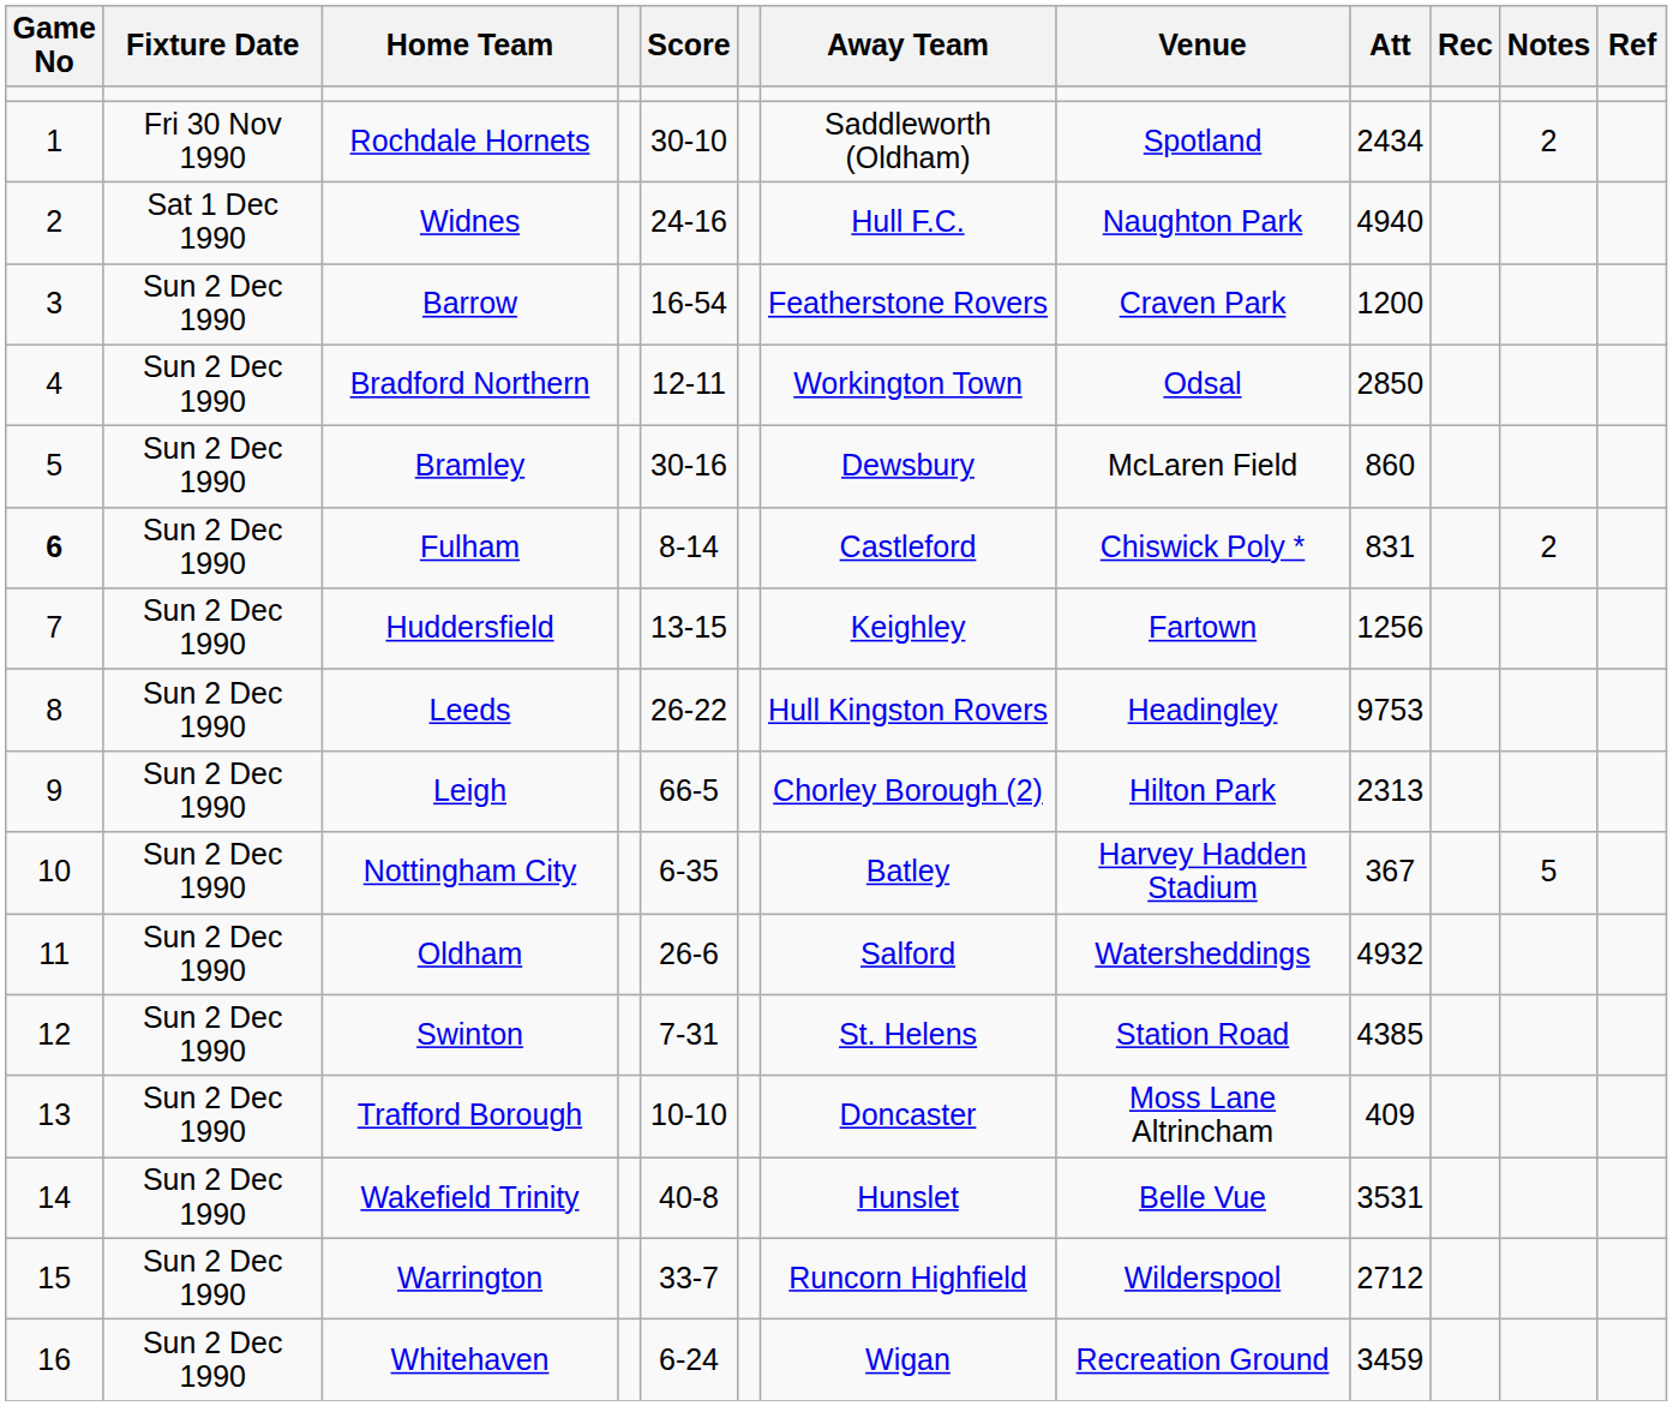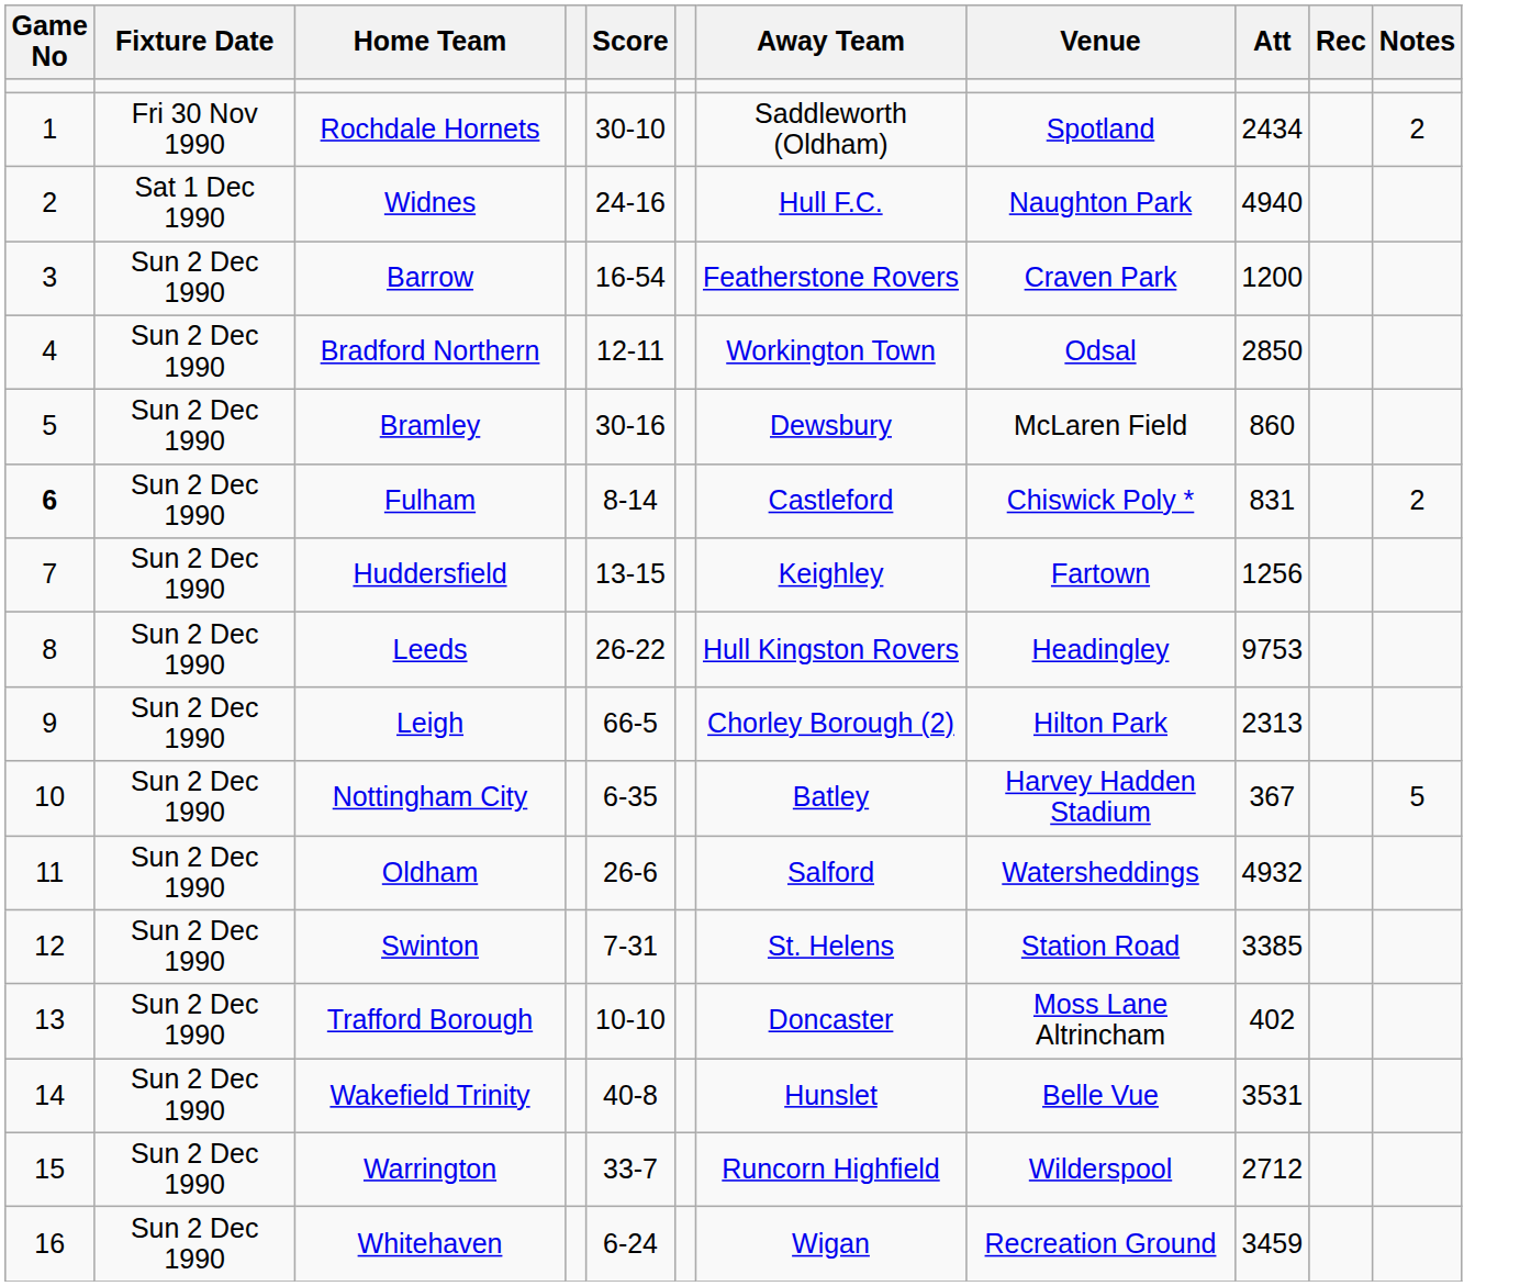 <table class="wikitable" style="text-align:center;">
 <tr>
 <th width=10 abbr="No">Game No</th>
 <th width=110 abbr="Date">Fixture Date</th>
 <th width=150 abbr="Home Team">Home Team</th>
 <th width=5 abbr="space"></th>
 <th width=20 abbr="Score">Score</th>
 <th width=5 abbr="space"></th>
 <th width=150 abbr="Away Team">Away Team</th>
 <th width=150 abbr="Venue">Venue</th>
 <th width=30 abbr="Att">Att</th>
 <th width=30 abbr="Rec">Rec</th>
 <th width=20 abbr="Notes">Notes</th>
-<th width=30 abbr="Ref">Ref</th>
 </tr>
 <tr>
-<td></td>
 <td></td>
 <td></td>
 <td></td>
 <td></td>
 <td></td>
 <td></td>
 <td></td>
 <td></td>
 <td></td>
 <td></td>
 <td></td>
 </tr>
 <tr>
 <td>1</td>
 <td>Fri 30 Nov 1990</td>
 <td><a href='#'>Rochdale Hornets</a></td>
 <td></td>
 <td>30-10</td>
 <td></td>
 <td>Saddleworth (Oldham)</td>
 <td><a href='#'>Spotland</a></td>
 <td>2434</td>
 <td></td>
 <td>2</td>
-<td></td>
 </tr>
 <tr>
 <td>2</td>
 <td>Sat 1 Dec 1990</td>
 <td><a href='#'>Widnes</a></td>
 <td></td>
 <td>24-16</td>
 <td></td>
 <td><a href='#'>Hull F.C.</a></td>
 <td><a href='#'>Naughton Park</a></td>
 <td>4940</td>
-<td></td>
 <td></td>
 <td></td>
 </tr>
 <tr>
 <td>3</td>
 <td>Sun 2 Dec 1990</td>
 <td><a href='#'>Barrow</a></td>
 <td></td>
 <td>16-54</td>
 <td></td>
 <td><a href='#'>Featherstone Rovers</a></td>
 <td><a href='#'>Craven Park</a></td>
 <td>1200</td>
 <td></td>
 <td></td>
-<td></td>
 </tr>
 <tr>
 <td>4</td>
 <td>Sun 2 Dec 1990</td>
 <td><a href='#'>Bradford Northern</a></td>
 <td></td>
 <td>12-11</td>
 <td></td>
 <td><a href='#'>Workington Town</a></td>
 <td><a href='#'>Odsal</a></td>
 <td>2850</td>
-<td></td>
 <td></td>
 <td></td>
 </tr>
 <tr>
 <td>5</td>
 <td>Sun 2 Dec 1990</td>
 <td><a href='#'>Bramley</a></td>
 <td></td>
 <td>30-16</td>
 <td></td>
 <td><a href='#'>Dewsbury</a></td>
 <td>McLaren Field</td>
 <td>860</td>
 <td></td>
 <td></td>
-<td></td>
 </tr>
 <tr>
 <td><strong>6</strong></td>
 <td>Sun 2 Dec 1990</td>
 <td><a href='#'>Fulham</a></td>
 <td></td>
 <td>8-14</td>
 <td></td>
 <td><a href='#'>Castleford</a></td>
 <td><a href='#'>Chiswick Poly *</a></td>
 <td>831</td>
 <td></td>
 <td>2</td>
-<td></td>
 </tr>
 <tr>
 <td>7</td>
 <td>Sun 2 Dec 1990</td>
 <td><a href='#'>Huddersfield</a></td>
 <td></td>
 <td>13-15</td>
 <td></td>
 <td><a href='#'>Keighley</a></td>
 <td><a href='#'>Fartown</a></td>
 <td>1256</td>
-<td></td>
 <td></td>
 <td></td>
 </tr>
 <tr>
 <td>8</td>
 <td>Sun 2 Dec 1990</td>
 <td><a href='#'>Leeds</a></td>
 <td></td>
 <td>26-22</td>
 <td></td>
 <td><a href='#'>Hull Kingston Rovers</a></td>
 <td><a href='#'>Headingley</a></td>
 <td>9753</td>
 <td></td>
 <td></td>
-<td></td>
 </tr>
 <tr>
 <td>9</td>
 <td>Sun 2 Dec 1990</td>
 <td><a href='#'>Leigh</a></td>
 <td></td>
 <td>66-5</td>
 <td></td>
 <td><a href='#'>Chorley Borough (2)</a></td>
 <td><a href='#'>Hilton Park</a></td>
 <td>2313</td>
-<td></td>
 <td></td>
 <td></td>
 </tr>
 <tr>
 <td>10</td>
 <td>Sun 2 Dec 1990</td>
 <td><a href='#'>Nottingham City</a></td>
 <td></td>
 <td>6-35</td>
 <td></td>
 <td><a href='#'>Batley</a></td>
 <td><a href='#'>Harvey Hadden Stadium</a></td>
 <td>367</td>
 <td></td>
 <td>5</td>
-<td></td>
 </tr>
 <tr>
 <td>11</td>
 <td>Sun 2 Dec 1990</td>
 <td><a href='#'>Oldham</a></td>
 <td></td>
 <td>26-6</td>
 <td></td>
 <td><a href='#'>Salford</a></td>
 <td><a href='#'>Watersheddings</a></td>
 <td>4932</td>
 <td></td>
 <td></td>
-<td></td>
 </tr>
 <tr>
 <td>12</td>
 <td>Sun 2 Dec 1990</td>
 <td><a href='#'>Swinton</a></td>
 <td></td>
 <td>7-31</td>
 <td></td>
 <td><a href='#'>St. Helens</a></td>
 <td><a href='#'>Station Road</a></td>
-<td>4385</td>
-<td></td>
+<td>3385</td>
 <td></td>
 <td></td>
 </tr>
 <tr>
 <td>13</td>
 <td>Sun 2 Dec 1990</td>
 <td><a href='#'>Trafford Borough</a></td>
 <td></td>
 <td>10-10</td>
 <td></td>
 <td><a href='#'>Doncaster</a></td>
 <td><a href='#'>Moss Lane</a> Altrincham</td>
-<td>409</td>
-<td></td>
+<td>402</td>
 <td></td>
 <td></td>
 </tr>
 <tr>
 <td>14</td>
 <td>Sun 2 Dec 1990</td>
 <td><a href='#'>Wakefield Trinity</a></td>
 <td></td>
 <td>40-8</td>
 <td></td>
 <td><a href='#'>Hunslet</a></td>
 <td><a href='#'>Belle Vue</a></td>
 <td>3531</td>
 <td></td>
 <td></td>
-<td></td>
 </tr>
 <tr>
 <td>15</td>
 <td>Sun 2 Dec 1990</td>
 <td><a href='#'>Warrington</a></td>
 <td></td>
 <td>33-7</td>
 <td></td>
 <td><a href='#'>Runcorn Highfield</a></td>
 <td><a href='#'>Wilderspool</a></td>
 <td>2712</td>
-<td></td>
 <td></td>
 <td></td>
 </tr>
 <tr>
 <td>16</td>
 <td>Sun 2 Dec 1990</td>
 <td><a href='#'>Whitehaven</a></td>
 <td></td>
 <td>6-24</td>
 <td></td>
 <td><a href='#'>Wigan</a></td>
 <td><a href='#'>Recreation Ground</a></td>
 <td>3459</td>
 <td></td>
 <td></td>
-<td></td>
 </tr>
 </table>
